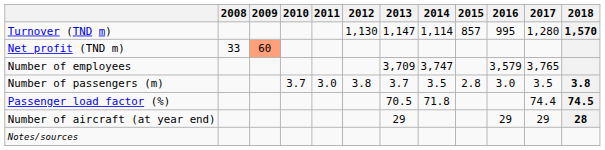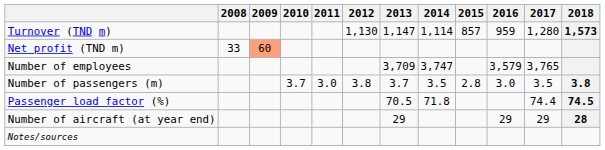 <table class="wikitable" style="margin:0.5em auto; text-align:center;">
 <tr>
 <th></th>
 <th>2008</th>
 <th>2009</th>
 <th>2010</th>
 <th>2011</th>
 <th>2012</th>
 <th>2013</th>
 <th>2014</th>
 <th>2015</th>
 <th>2016</th>
 <th>2017</th>
 <th>2018</th>
 </tr>
 <tr>
 <td style="text-align:left"><a href='#'>Turnover</a> (<a href='#'>TND</a> <a href='#'>m</a>)</td>
 <td></td>
 <td></td>
 <td></td>
 <td></td>
 <td>1,130</td>
 <td>1,147</td>
 <td>1,114</td>
 <td>857</td>
-<td>995</td>
+<td>959</td>
 <td>1,280</td>
-<th>1,570</th>
+<th>1,573</th>
 </tr>
 <tr>
 <td style="text-align:left"><a href='#'>Net profit</a> (TND m)</td>
 <td>33</td>
 <td style="background: lightsalmon;">60</td>
 <td></td>
 <td></td>
 <td></td>
 <td></td>
 <td></td>
 <td></td>
 <td></td>
 <td></td>
 <th></th>
 </tr>
 <tr>
 <td style="text-align:left">Number of employees</td>
 <td></td>
 <td></td>
 <td></td>
 <td></td>
 <td></td>
 <td>3,709</td>
 <td>3,747</td>
 <td></td>
 <td>3,579</td>
 <td>3,765</td>
 <th></th>
 </tr>
 <tr>
 <td style="text-align:left">Number of passengers (m)</td>
 <td></td>
 <td></td>
 <td>3.7</td>
 <td>3.0</td>
 <td>3.8</td>
 <td>3.7</td>
 <td>3.5</td>
 <td>2.8</td>
 <td>3.0</td>
 <td>3.5</td>
 <th>3.8</th>
 </tr>
 <tr>
 <td style="text-align:left"><a href='#'>Passenger load factor</a> (%)</td>
 <td></td>
 <td></td>
 <td></td>
 <td></td>
 <td></td>
 <td>70.5</td>
 <td>71.8</td>
 <td></td>
 <td></td>
 <td>74.4</td>
 <th>74.5</th>
 </tr>
 <tr>
 <td style="text-align:left">Number of aircraft (at year end)</td>
 <td></td>
 <td></td>
 <td></td>
 <td></td>
 <td></td>
 <td>29</td>
 <td></td>
 <td></td>
 <td>29</td>
 <td>29</td>
 <th>28</th>
 </tr>
 <tr>
 <td style="text-align:left"><small><em>Notes/sources</em></small></td>
 <td></td>
 <td></td>
 <td></td>
 <td><br></td>
 <td></td>
 <td><br></td>
 <td></td>
 <td></td>
 <td><br></td>
 <td></td>
 <td></td>
 </tr>
 </table>
